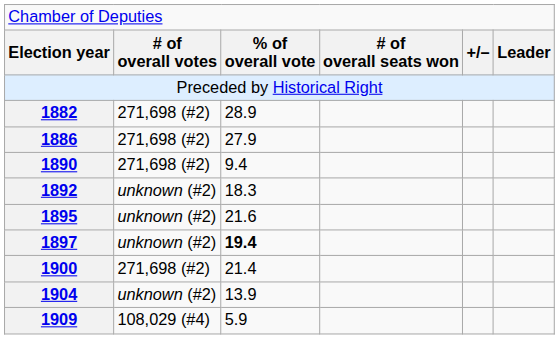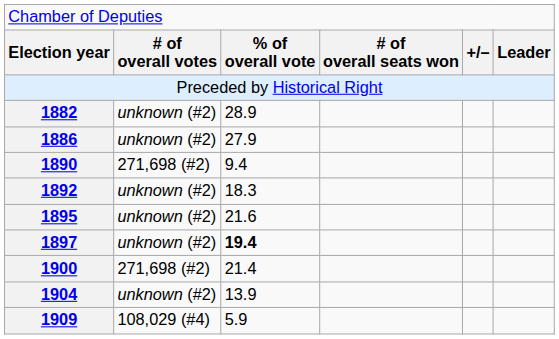 <table class=wikitable>
 <tr>
 <td colspan=7><a href='#'>Chamber of Deputies</a></td>
 </tr>
 <tr>
 <th>Election year</th>
 <th># of<br>overall votes</th>
 <th>% of<br>overall vote</th>
 <th># of<br>overall seats won</th>
 <th>+/–</th>
 <th>Leader</th>
 </tr>
 <tr>
 <td colspan=6 bgcolor=#DDEEFF align=center>Preceded by <a href='#'>Historical Right</a></td>
 </tr>
 <tr>
 <th><a href='#'>1882</a></th>
-<td>271,698 (#2)</td>
+<td><em>unknown</em> (#2)</td>
 <td>28.9</td>
 <td></td>
 <td></td>
 <td></td>
 </tr>
 <tr>
 <th><a href='#'>1886</a></th>
-<td>271,698 (#2)</td>
+<td><em>unknown</em> (#2)</td>
 <td>27.9</td>
 <td></td>
 <td></td>
 <td></td>
 </tr>
 <tr>
 <th><a href='#'>1890</a></th>
 <td>271,698 (#2)</td>
 <td>9.4</td>
 <td></td>
 <td></td>
 <td></td>
 </tr>
 <tr>
 <th><a href='#'>1892</a></th>
 <td><em>unknown</em> (#2)</td>
 <td>18.3</td>
 <td></td>
 <td></td>
 <td></td>
 </tr>
 <tr>
 <th><a href='#'>1895</a></th>
 <td><em>unknown</em> (#2)</td>
 <td>21.6</td>
 <td></td>
 <td></td>
 <td></td>
 </tr>
 <tr>
 <th><a href='#'>1897</a></th>
 <td><em>unknown</em> (#2)</td>
 <td><strong>19.4</strong></td>
 <td></td>
 <td></td>
 <td></td>
 </tr>
 <tr>
 <th><a href='#'>1900</a></th>
 <td>271,698 (#2)</td>
 <td>21.4</td>
 <td></td>
 <td></td>
 <td></td>
 </tr>
 <tr>
 <th><a href='#'>1904</a></th>
 <td><em>unknown</em> (#2)</td>
 <td>13.9</td>
 <td></td>
 <td></td>
 <td></td>
 </tr>
 <tr>
 <th><a href='#'>1909</a></th>
 <td>108,029 (#4)</td>
 <td>5.9</td>
 <td></td>
 <td></td>
 <td></td>
 </tr>
 </table>
